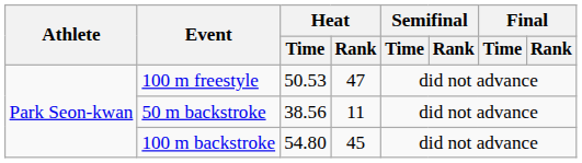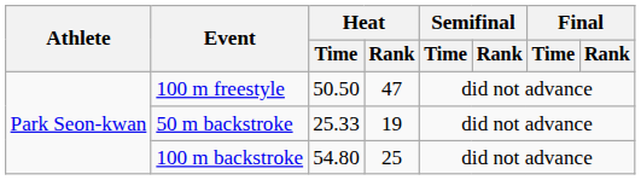 <table class=wikitable style="font-size:90%">
 <tr>
 <th rowspan="2">Athlete</th>
 <th rowspan="2">Event</th>
 <th colspan="2">Heat</th>
 <th colspan="2">Semifinal</th>
 <th colspan="2">Final</th>
 </tr>
 <tr style="font-size:95%">
 <th>Time</th>
 <th>Rank</th>
 <th>Time</th>
 <th>Rank</th>
 <th>Time</th>
 <th>Rank</th>
 </tr>
 <tr align=center>
 <td align=left rowspan=3><a href='#'>Park Seon-kwan</a></td>
 <td align=left><a href='#'>100 m freestyle</a></td>
-<td>50.53</td>
+<td>50.50</td>
 <td>47</td>
 <td colspan=4>did not advance</td>
 </tr>
 <tr align=center>
 <td align=left><a href='#'>50 m backstroke</a></td>
-<td>38.56</td>
-<td>11</td>
+<td>25.33</td>
+<td>19</td>
 <td colspan=4>did not advance</td>
 </tr>
 <tr align=center>
 <td align=left><a href='#'>100 m backstroke</a></td>
 <td>54.80</td>
-<td>45</td>
+<td>25</td>
 <td colspan=4>did not advance</td>
 </tr>
 </table>
